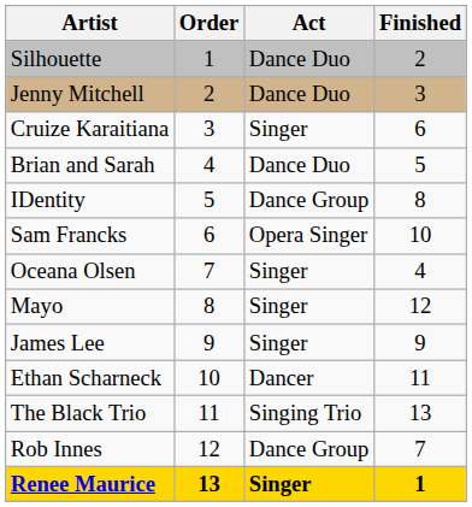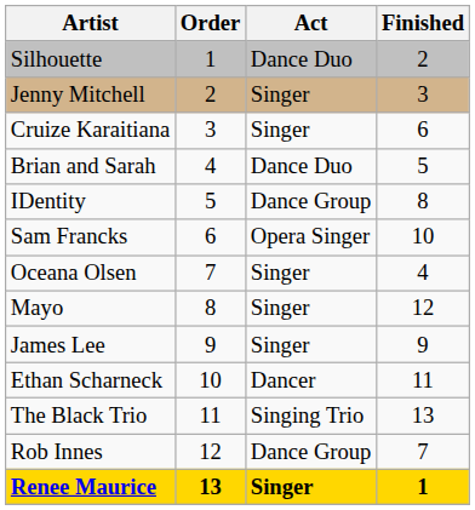 <table class="wikitable sortable">
 <tr>
 <th>Artist</th>
 <th>Order</th>
 <th>Act</th>
 <th>Finished</th>
 </tr>
 <tr style="background:silver;">
 <td>Silhouette</td>
 <td align="center">1</td>
 <td>Dance Duo</td>
 <td align="center">2</td>
 </tr>
 <tr style="background:tan;">
 <td>Jenny Mitchell</td>
 <td align="center">2</td>
-<td>Dance Duo</td>
+<td>Singer</td>
 <td align="center">3</td>
 </tr>
 <tr>
 <td>Cruize Karaitiana</td>
 <td align="center">3</td>
 <td>Singer</td>
 <td align="center">6</td>
 </tr>
 <tr>
 <td>Brian and Sarah</td>
 <td align="center">4</td>
 <td>Dance Duo</td>
 <td align="center">5</td>
 </tr>
 <tr>
 <td>IDentity</td>
 <td align="center">5</td>
 <td>Dance Group</td>
 <td align="center">8</td>
 </tr>
 <tr>
 <td>Sam Francks</td>
 <td align="center">6</td>
 <td>Opera Singer</td>
 <td align="center">10</td>
 </tr>
 <tr>
 <td>Oceana Olsen</td>
 <td align="center">7</td>
 <td>Singer</td>
 <td align="center">4</td>
 </tr>
 <tr>
 <td>Mayo</td>
 <td align="center">8</td>
 <td>Singer</td>
 <td align="center">12</td>
 </tr>
 <tr>
 <td>James Lee</td>
 <td align="center">9</td>
 <td>Singer</td>
 <td align="center">9</td>
 </tr>
 <tr>
 <td>Ethan Scharneck</td>
 <td align="center">10</td>
 <td>Dancer</td>
 <td align="center">11</td>
 </tr>
 <tr>
 <td>The Black Trio</td>
 <td align="center">11</td>
 <td>Singing Trio</td>
 <td align="center">13</td>
 </tr>
 <tr>
 <td>Rob Innes</td>
 <td align="center">12</td>
 <td>Dance Group</td>
 <td align="center">7</td>
 </tr>
 <tr style="background:gold;">
 <td><strong><a href='#'>Renee Maurice</a></strong></td>
 <td align="center"><strong>13</strong></td>
 <td><strong>Singer</strong></td>
 <td align="center"><strong>1</strong></td>
 </tr>
 <tr>
 </tr>
 </table>
